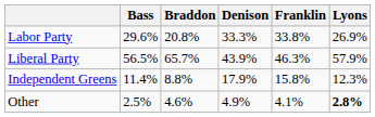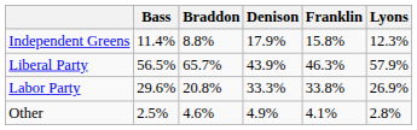 <table class="wikitable">
 <tr style="background:#ccc;">
 <th></th>
 <th>Bass</th>
 <th>Braddon</th>
 <th>Denison</th>
 <th>Franklin</th>
 <th>Lyons</th>
 </tr>
 <tr>
-<td><a href='#'>Labor Party</a></td>
-<td>29.6%</td>
-<td>20.8%</td>
-<td>33.3%</td>
-<td>33.8%</td>
-<td>26.9%</td>
+<td><a href='#'>Independent Greens</a></td>
+<td>11.4%</td>
+<td>8.8%</td>
+<td>17.9%</td>
+<td>15.8%</td>
+<td>12.3%</td>
 </tr>
 <tr>
 <td><a href='#'>Liberal Party</a></td>
 <td>56.5%</td>
 <td>65.7%</td>
 <td>43.9%</td>
 <td>46.3%</td>
 <td>57.9%</td>
 </tr>
 <tr>
-<td><a href='#'>Independent Greens</a></td>
-<td>11.4%</td>
-<td>8.8%</td>
-<td>17.9%</td>
-<td>15.8%</td>
-<td>12.3%</td>
+<td><a href='#'>Labor Party</a></td>
+<td>29.6%</td>
+<td>20.8%</td>
+<td>33.3%</td>
+<td>33.8%</td>
+<td>26.9%</td>
 </tr>
 <tr>
 <td>Other</td>
 <td>2.5%</td>
 <td>4.6%</td>
 <td>4.9%</td>
 <td>4.1%</td>
-<td><strong>2.8%</strong></td>
+<td>2.8%</td>
 </tr>
 </table>
